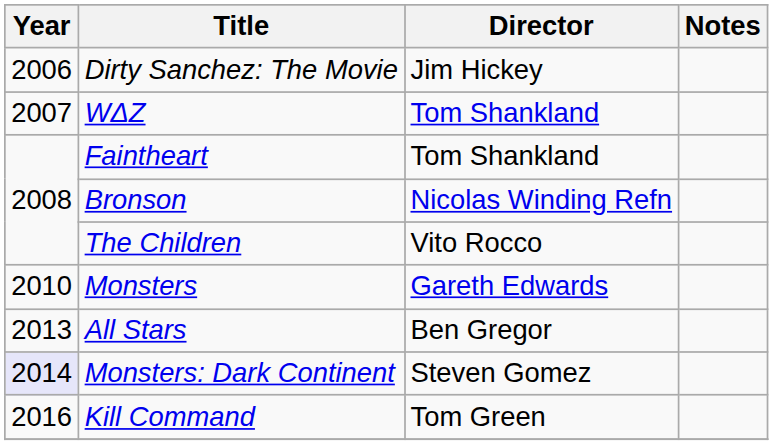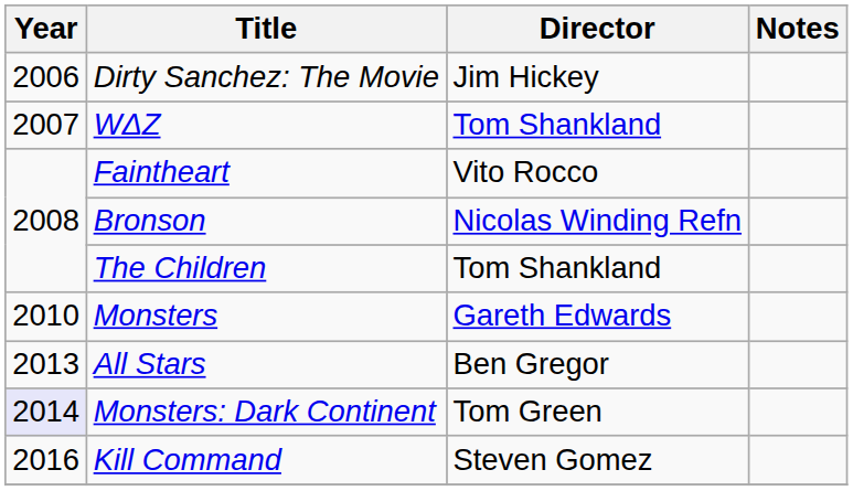 <table class="wikitable">
 <tr>
 <th>Year</th>
 <th>Title</th>
 <th>Director</th>
 <th>Notes</th>
 </tr>
 <tr>
 <td>2006</td>
 <td><em>Dirty Sanchez: The Movie</em></td>
 <td>Jim Hickey</td>
 <td></td>
 </tr>
 <tr>
 <td>2007</td>
 <td><em><a href='#'>WΔZ</a></em></td>
 <td><a href='#'>Tom Shankland</a></td>
 <td></td>
 </tr>
 <tr>
 <td rowspan="3">2008</td>
 <td><em><a href='#'>Faintheart</a></em></td>
-<td>Tom Shankland</td>
+<td>Vito Rocco</td>
 <td></td>
 </tr>
 <tr>
 <td><em><a href='#'>Bronson</a></em></td>
 <td><a href='#'>Nicolas Winding Refn</a></td>
 <td></td>
 </tr>
 <tr>
 <td><em><a href='#'>The Children</a></em></td>
-<td>Vito Rocco</td>
+<td>Tom Shankland</td>
 <td></td>
 </tr>
 <tr>
 <td>2010</td>
 <td><em><a href='#'>Monsters</a></em></td>
 <td><a href='#'>Gareth Edwards</a></td>
 <td></td>
 </tr>
 <tr>
 <td>2013</td>
 <td><em><a href='#'>All Stars</a></em></td>
 <td>Ben Gregor</td>
 <td></td>
 </tr>
 <tr>
 <td style="background: lavender;">2014</td>
 <td><em><a href='#'>Monsters: Dark Continent</a></em></td>
-<td>Steven Gomez</td>
+<td>Tom Green</td>
 <td></td>
 </tr>
 <tr>
 <td>2016</td>
 <td><em><a href='#'>Kill Command</a></em></td>
-<td>Tom Green</td>
+<td>Steven Gomez</td>
 <td></td>
 </tr>
 <tr>
 </tr>
 </table>
